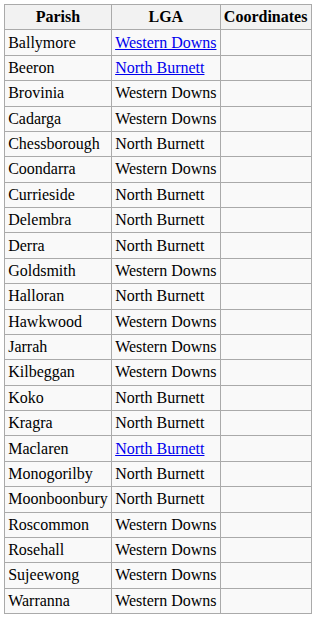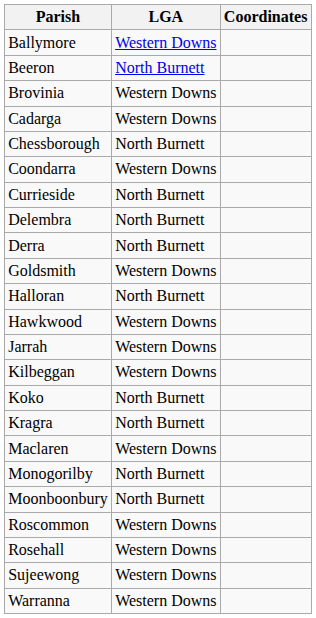 <table class="wikitable sortable">
 <tr>
 <th>Parish</th>
 <th>LGA</th>
 <th>Coordinates</th>
 </tr>
 <tr>
 <td>Ballymore</td>
 <td><a href='#'>Western Downs</a></td>
 <td></td>
 </tr>
 <tr>
 <td>Beeron</td>
 <td><a href='#'>North Burnett</a></td>
 <td></td>
 </tr>
 <tr>
 <td>Brovinia</td>
 <td>Western Downs</td>
 <td></td>
 </tr>
 <tr>
 <td>Cadarga</td>
 <td>Western Downs</td>
 <td></td>
 </tr>
 <tr>
 <td>Chessborough</td>
 <td>North Burnett</td>
 <td></td>
 </tr>
 <tr>
 <td>Coondarra</td>
 <td>Western Downs</td>
 <td></td>
 </tr>
 <tr>
 <td>Currieside</td>
 <td>North Burnett</td>
 <td></td>
 </tr>
 <tr>
 <td>Delembra</td>
 <td>North Burnett</td>
 <td></td>
 </tr>
 <tr>
 <td>Derra</td>
 <td>North Burnett</td>
 <td></td>
 </tr>
 <tr>
 <td>Goldsmith</td>
 <td>Western Downs</td>
 <td></td>
 </tr>
 <tr>
 <td>Halloran</td>
 <td>North Burnett</td>
 <td></td>
 </tr>
 <tr>
 <td>Hawkwood</td>
 <td>Western Downs</td>
 <td></td>
 </tr>
 <tr>
 <td>Jarrah</td>
 <td>Western Downs</td>
 <td></td>
 </tr>
 <tr>
 <td>Kilbeggan</td>
 <td>Western Downs</td>
 <td></td>
 </tr>
 <tr>
 <td>Koko</td>
 <td>North Burnett</td>
 <td></td>
 </tr>
 <tr>
 <td>Kragra</td>
 <td>North Burnett</td>
 <td></td>
 </tr>
 <tr>
 <td>Maclaren</td>
-<td><a href='#'>North Burnett</a></td>
+<td>Western Downs</td>
 <td></td>
 </tr>
 <tr>
 <td>Monogorilby</td>
 <td>North Burnett</td>
 <td></td>
 </tr>
 <tr>
 <td>Moonboonbury</td>
 <td>North Burnett</td>
 <td></td>
 </tr>
 <tr>
 <td>Roscommon</td>
 <td>Western Downs</td>
 <td></td>
 </tr>
 <tr>
 <td>Rosehall</td>
 <td>Western Downs</td>
 <td></td>
 </tr>
 <tr>
 <td>Sujeewong</td>
 <td>Western Downs</td>
 <td></td>
 </tr>
 <tr>
 <td>Warranna</td>
 <td>Western Downs</td>
 <td></td>
 </tr>
 </table>
